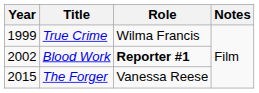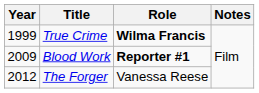 <table class="wikitable">
 <tr>
 <th>Year</th>
 <th>Title</th>
 <th>Role</th>
 <th>Notes</th>
 </tr>
 <tr>
 <td>1999</td>
 <td><em><a href='#'>True Crime</a></em></td>
-<td>Wilma Francis</td>
+<td><strong>Wilma Francis</strong></td>
 <td rowspan="3">Film</td>
 </tr>
 <tr>
-<td>2002</td>
+<td>2009</td>
 <td><em><a href='#'>Blood Work</a></em></td>
 <td><strong>Reporter #1</strong></td>
 </tr>
 <tr>
-<td>2015</td>
+<td>2012</td>
 <td><em><a href='#'>The Forger</a></em></td>
 <td>Vanessa Reese</td>
 </tr>
 </table>
